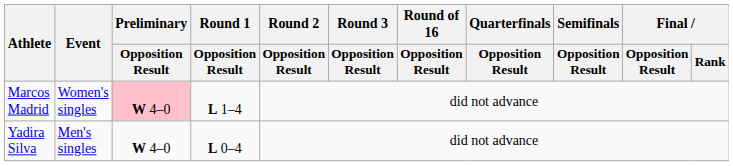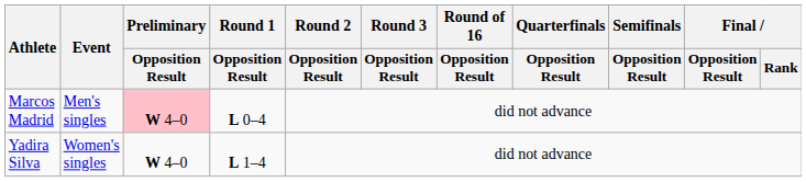 <table class="wikitable" style="font-size:90%;">
 <tr>
 <th rowspan=2>Athlete</th>
 <th rowspan=2>Event</th>
 <th>Preliminary</th>
 <th>Round 1</th>
 <th>Round 2</th>
 <th>Round 3</th>
 <th>Round of 16</th>
 <th>Quarterfinals</th>
 <th>Semifinals</th>
 <th colspan=2>Final / </th>
 </tr>
 <tr style="font-size:95%">
 <th>Opposition<br>Result</th>
 <th>Opposition<br>Result</th>
 <th>Opposition<br>Result</th>
 <th>Opposition<br>Result</th>
 <th>Opposition<br>Result</th>
 <th>Opposition<br>Result</th>
 <th>Opposition<br>Result</th>
 <th>Opposition<br>Result</th>
 <th>Rank</th>
 </tr>
 <tr align=center>
 <td align=left><a href='#'>Marcos Madrid</a></td>
-<td align=left><a href='#'>Women's singles</a></td>
+<td align=left><a href='#'>Men's singles</a></td>
 <td style="background: pink;"><br><strong>W</strong> 4–0</td>
-<td><br><strong>L</strong> 1–4</td>
+<td><br><strong>L</strong> 0–4</td>
 <td colspan=7>did not advance</td>
 </tr>
 <tr align=center>
 <td align=left><a href='#'>Yadira Silva</a></td>
-<td align=left><a href='#'>Men's singles</a></td>
+<td align=left><a href='#'>Women's singles</a></td>
 <td><br><strong>W</strong> 4–0</td>
-<td><br><strong>L</strong> 0–4</td>
+<td><br><strong>L</strong> 1–4</td>
 <td colspan=7>did not advance</td>
 </tr>
 </table>
